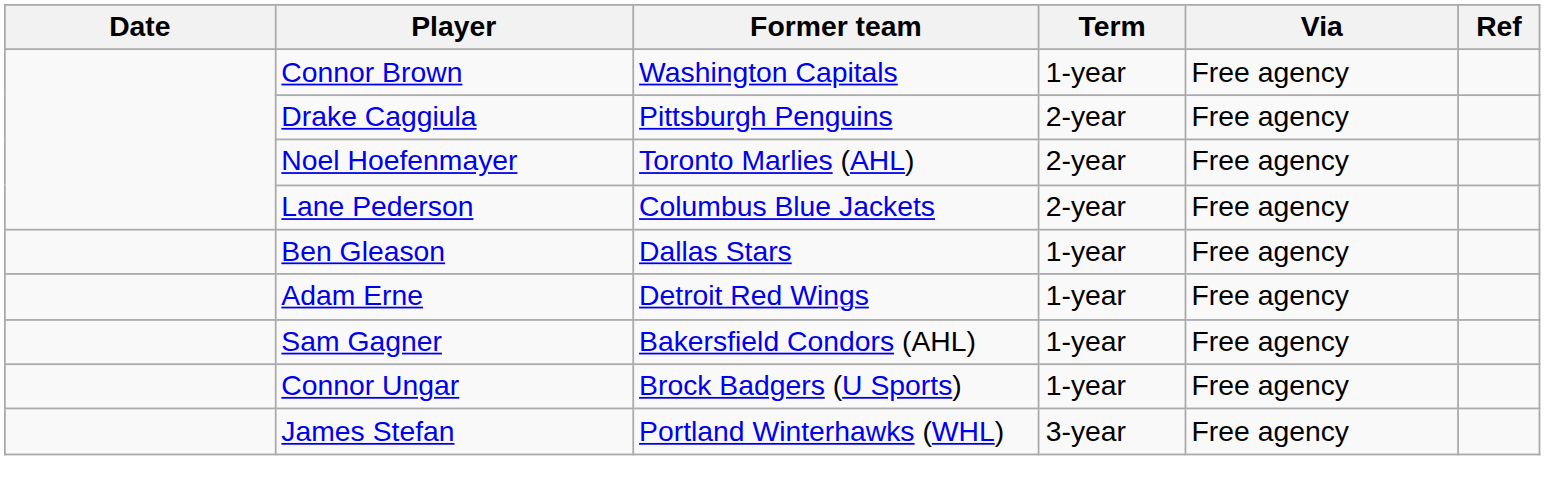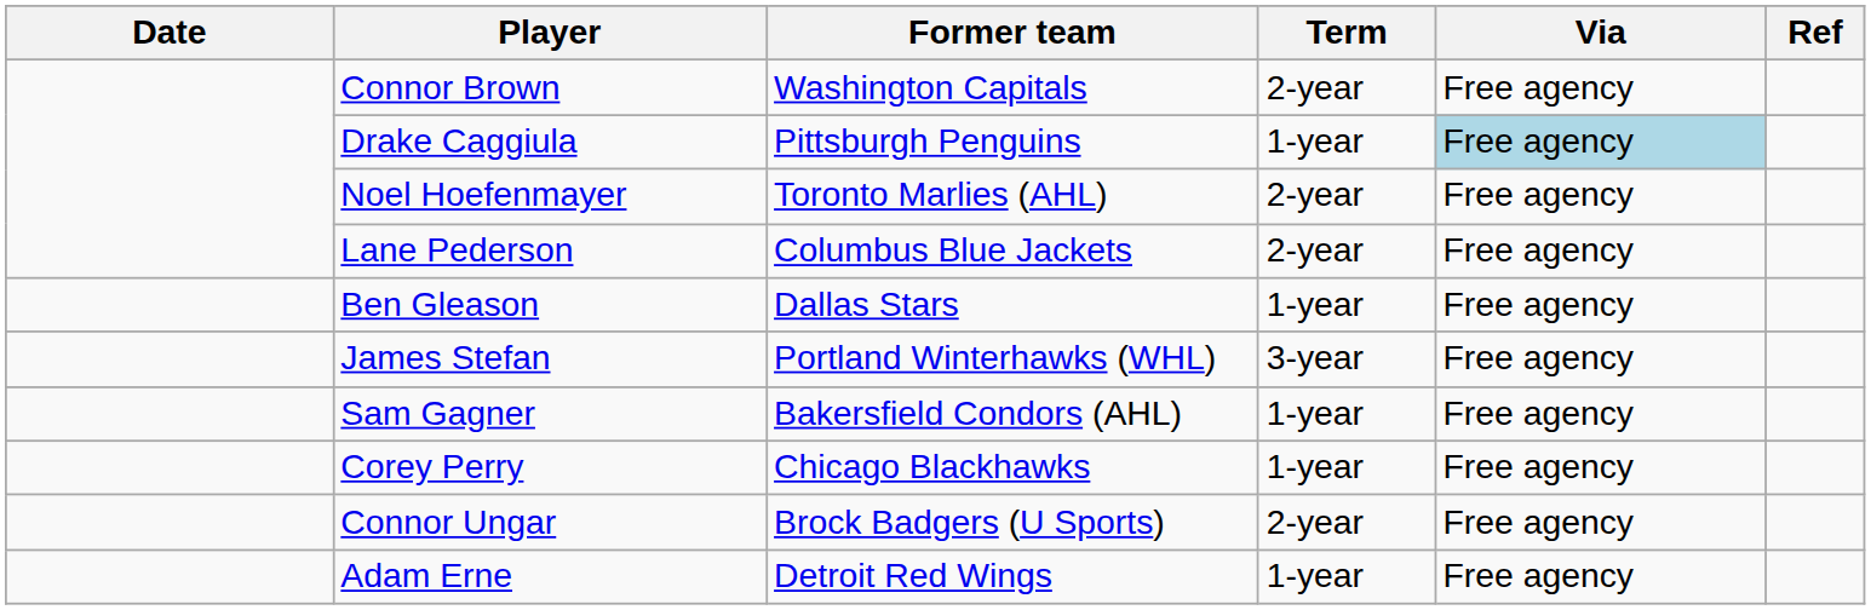 <table class="wikitable">
 <tr style="background:#ddd; text-align:center;">
 <th style="width: 10em;">Date</th>
 <th style="width: 13em;">Player</th>
 <th style="width: 15em;">Former team</th>
 <th style="width: 5em;">Term</th>
 <th style="width: 10em;">Via</th>
 <th style="width: 2.5em;">Ref</th>
 </tr>
 <tr>
 <td rowspan=4></td>
 <td><a href='#'>Connor Brown</a></td>
 <td><a href='#'>Washington Capitals</a></td>
-<td>1-year</td>
+<td>2-year</td>
 <td>Free agency</td>
 <td></td>
 </tr>
 <tr>
 <td><a href='#'>Drake Caggiula</a></td>
 <td><a href='#'>Pittsburgh Penguins</a></td>
-<td>2-year</td>
-<td>Free agency</td>
+<td>1-year</td>
+<td style="background: lightblue;">Free agency</td>
 <td></td>
 </tr>
 <tr>
 <td><a href='#'>Noel Hoefenmayer</a></td>
 <td><a href='#'>Toronto Marlies</a> (<a href='#'>AHL</a>)</td>
 <td>2-year</td>
 <td>Free agency</td>
 <td></td>
 </tr>
 <tr>
 <td><a href='#'>Lane Pederson</a></td>
 <td><a href='#'>Columbus Blue Jackets</a></td>
 <td>2-year</td>
 <td>Free agency</td>
 <td></td>
 </tr>
 <tr>
 <td></td>
 <td><a href='#'>Ben Gleason</a></td>
 <td><a href='#'>Dallas Stars</a></td>
 <td>1-year</td>
 <td>Free agency</td>
 <td></td>
 </tr>
 <tr>
 <td></td>
-<td><a href='#'>Adam Erne</a></td>
-<td><a href='#'>Detroit Red Wings</a></td>
-<td>1-year</td>
+<td><a href='#'>James Stefan</a></td>
+<td><a href='#'>Portland Winterhawks</a> (<a href='#'>WHL</a>)</td>
+<td>3-year</td>
 <td>Free agency</td>
 <td></td>
 </tr>
 <tr>
 <td></td>
 <td><a href='#'>Sam Gagner</a></td>
 <td><a href='#'>Bakersfield Condors</a> (AHL)</td>
 <td>1-year</td>
 <td>Free agency</td>
 <td></td>
 </tr>
 <tr>
 <td></td>
-<td><a href='#'>Connor Ungar</a></td>
-<td><a href='#'>Brock Badgers</a> (<a href='#'>U Sports</a>)</td>
+<td><a href='#'>Corey Perry</a></td>
+<td><a href='#'>Chicago Blackhawks</a></td>
 <td>1-year</td>
 <td>Free agency</td>
 <td></td>
 </tr>
 <tr>
 <td></td>
-<td><a href='#'>James Stefan</a></td>
-<td><a href='#'>Portland Winterhawks</a> (<a href='#'>WHL</a>)</td>
-<td>3-year</td>
+<td><a href='#'>Connor Ungar</a></td>
+<td><a href='#'>Brock Badgers</a> (<a href='#'>U Sports</a>)</td>
+<td>2-year</td>
+<td>Free agency</td>
+<td></td>
+</tr>
+<tr>
+<td></td>
+<td><a href='#'>Adam Erne</a></td>
+<td><a href='#'>Detroit Red Wings</a></td>
+<td>1-year</td>
 <td>Free agency</td>
 <td></td>
 </tr>
 </table>
